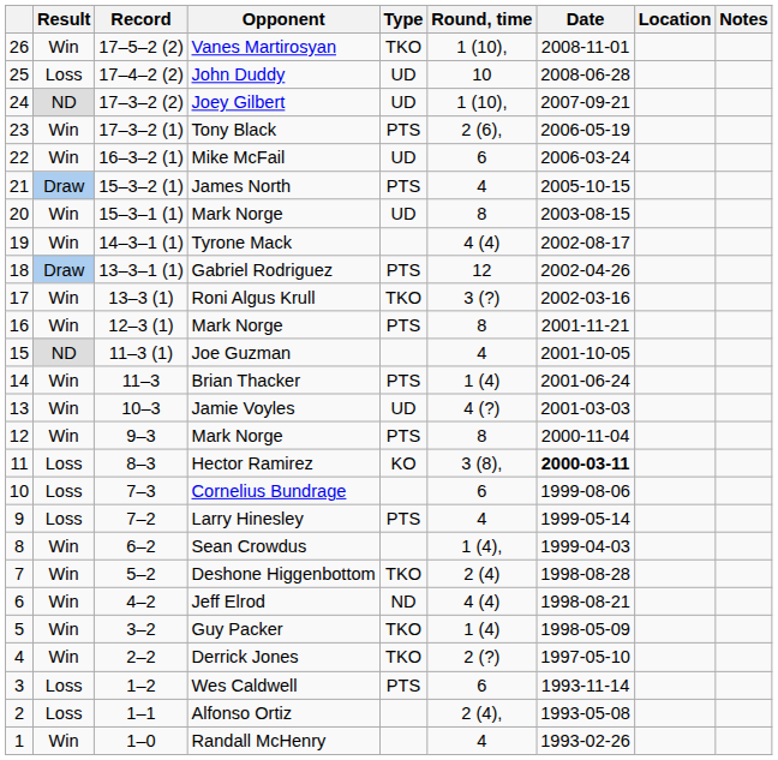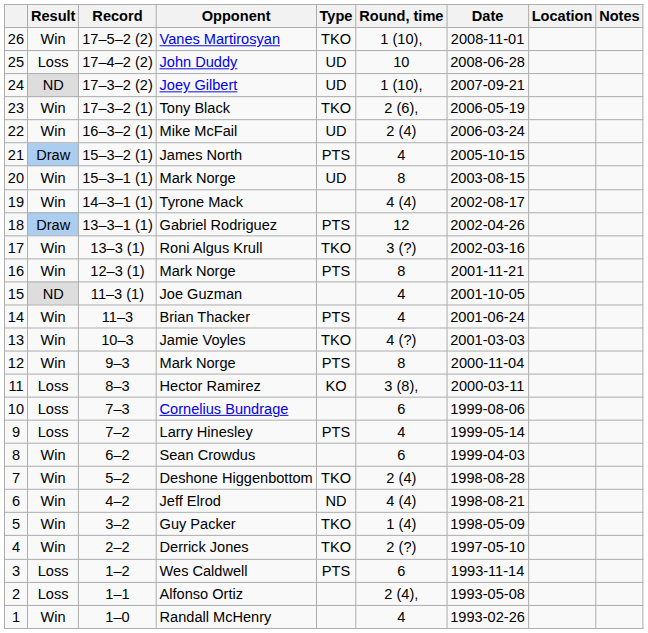 <table class="wikitable" style="text-align:center; font-size:95%">
 <tr>
 <th></th>
 <th>Result</th>
 <th>Record</th>
 <th>Opponent</th>
 <th>Type</th>
 <th>Round, time</th>
 <th>Date</th>
 <th>Location</th>
 <th>Notes</th>
 </tr>
 <tr>
 <td>26</td>
 <td>Win</td>
 <td>17–5–2 (2)</td>
 <td style="text-align:left;"> <a href='#'>Vanes Martirosyan</a></td>
 <td>TKO</td>
 <td>1 (10), </td>
 <td>2008-11-01</td>
 <td style="text-align:left;"> </td>
 <td style="text-align:left;"></td>
 </tr>
 <tr>
 <td>25</td>
 <td>Loss</td>
 <td>17–4–2 (2)</td>
 <td style="text-align:left;"> <a href='#'>John Duddy</a></td>
 <td>UD</td>
 <td>10</td>
 <td>2008-06-28</td>
 <td style="text-align:left;"> </td>
 <td style="text-align:left;"></td>
 </tr>
 <tr>
 <td>24</td>
 <td style="background:#ddd;">ND</td>
 <td>17–3–2 (2)</td>
 <td style="text-align:left;"> <a href='#'>Joey Gilbert</a></td>
 <td>UD</td>
 <td>1 (10), </td>
 <td>2007-09-21</td>
 <td style="text-align:left;"> </td>
 <td style="text-align:left;"></td>
 </tr>
 <tr>
 <td>23</td>
 <td>Win</td>
 <td>17–3–2 (1)</td>
 <td style="text-align:left;"> Tony Black</td>
-<td>PTS</td>
+<td>TKO</td>
 <td>2 (6), </td>
 <td>2006-05-19</td>
 <td style="text-align:left;"> </td>
 <td style="text-align:left;"></td>
 </tr>
 <tr>
 <td>22</td>
 <td>Win</td>
 <td>16–3–2 (1)</td>
 <td style="text-align:left;"> Mike McFail</td>
 <td>UD</td>
-<td>6</td>
+<td>2 (4)</td>
 <td>2006-03-24</td>
 <td style="text-align:left;"> </td>
 <td style="text-align:left;"></td>
 </tr>
 <tr>
 <td>21</td>
 <td style="background:#abcdef;">Draw</td>
 <td>15–3–2 (1)</td>
 <td style="text-align:left;"> James North</td>
 <td>PTS</td>
 <td>4</td>
 <td>2005-10-15</td>
 <td style="text-align:left;"> </td>
 <td style="text-align:left;"></td>
 </tr>
 <tr>
 <td>20</td>
 <td>Win</td>
 <td>15–3–1 (1)</td>
 <td style="text-align:left;"> Mark Norge</td>
 <td>UD</td>
 <td>8</td>
 <td>2003-08-15</td>
 <td style="text-align:left;"> </td>
 <td style="text-align:left;"></td>
 </tr>
 <tr>
 <td>19</td>
 <td>Win</td>
 <td>14–3–1 (1)</td>
 <td style="text-align:left;"> Tyrone Mack</td>
 <td></td>
 <td>4 (4)</td>
 <td>2002-08-17</td>
 <td style="text-align:left;"> </td>
 <td style="text-align:left;"></td>
 </tr>
 <tr>
 <td>18</td>
 <td style="background:#abcdef;">Draw</td>
 <td>13–3–1 (1)</td>
 <td style="text-align:left;"> Gabriel Rodriguez</td>
 <td>PTS</td>
 <td>12</td>
 <td>2002-04-26</td>
 <td style="text-align:left;"> </td>
 <td style="text-align:left;"></td>
 </tr>
 <tr>
 <td>17</td>
 <td>Win</td>
 <td>13–3 (1)</td>
 <td style="text-align:left;"> Roni Algus Krull</td>
 <td>TKO</td>
 <td>3 (?)</td>
 <td>2002-03-16</td>
 <td style="text-align:left;"> </td>
 <td style="text-align:left;"></td>
 </tr>
 <tr>
 <td>16</td>
 <td>Win</td>
 <td>12–3 (1)</td>
 <td style="text-align:left;"> Mark Norge</td>
 <td>PTS</td>
 <td>8</td>
 <td>2001-11-21</td>
 <td style="text-align:left;"> </td>
 <td style="text-align:left;"></td>
 </tr>
 <tr>
 <td>15</td>
 <td style="background:#ddd;">ND</td>
 <td>11–3 (1)</td>
 <td style="text-align:left;"> Joe Guzman</td>
 <td></td>
 <td>4</td>
 <td>2001-10-05</td>
 <td style="text-align:left;"> </td>
 <td style="text-align:left;"></td>
 </tr>
 <tr>
 <td>14</td>
 <td>Win</td>
 <td>11–3</td>
 <td style="text-align:left;"> Brian Thacker</td>
 <td>PTS</td>
-<td>1 (4)</td>
+<td>4</td>
 <td>2001-06-24</td>
 <td style="text-align:left;"> </td>
 <td style="text-align:left;"></td>
 </tr>
 <tr>
 <td>13</td>
 <td>Win</td>
 <td>10–3</td>
 <td style="text-align:left;"> Jamie Voyles</td>
-<td>UD</td>
+<td>TKO</td>
 <td>4 (?)</td>
 <td>2001-03-03</td>
 <td style="text-align:left;"> </td>
 <td style="text-align:left;"></td>
 </tr>
 <tr>
 <td>12</td>
 <td>Win</td>
 <td>9–3</td>
 <td style="text-align:left;"> Mark Norge</td>
 <td>PTS</td>
 <td>8</td>
 <td>2000-11-04</td>
 <td style="text-align:left;"> </td>
 <td style="text-align:left;"></td>
 </tr>
 <tr>
 <td>11</td>
 <td>Loss</td>
 <td>8–3</td>
 <td style="text-align:left;"> Hector Ramirez</td>
 <td>KO</td>
 <td>3 (8), </td>
-<td><strong>2000-03-11</strong></td>
+<td>2000-03-11</td>
 <td style="text-align:left;"> </td>
 <td style="text-align:left;"></td>
 </tr>
 <tr>
 <td>10</td>
 <td>Loss</td>
 <td>7–3</td>
 <td style="text-align:left;"> <a href='#'>Cornelius Bundrage</a></td>
 <td></td>
 <td>6</td>
 <td>1999-08-06</td>
 <td style="text-align:left;"> </td>
 <td style="text-align:left;"></td>
 </tr>
 <tr>
 <td>9</td>
 <td>Loss</td>
 <td>7–2</td>
 <td style="text-align:left;"> Larry Hinesley</td>
 <td>PTS</td>
 <td>4</td>
 <td>1999-05-14</td>
 <td style="text-align:left;"> </td>
 <td style="text-align:left;"></td>
 </tr>
 <tr>
 <td>8</td>
 <td>Win</td>
 <td>6–2</td>
 <td style="text-align:left;"> Sean Crowdus</td>
 <td></td>
-<td>1 (4), </td>
+<td>6</td>
 <td>1999-04-03</td>
 <td style="text-align:left;"> </td>
 <td style="text-align:left;"></td>
 </tr>
 <tr>
 <td>7</td>
 <td>Win</td>
 <td>5–2</td>
 <td style="text-align:left;"> Deshone Higgenbottom</td>
 <td>TKO</td>
 <td>2 (4)</td>
 <td>1998-08-28</td>
 <td style="text-align:left;"> </td>
 <td style="text-align:left;"></td>
 </tr>
 <tr>
 <td>6</td>
 <td>Win</td>
 <td>4–2</td>
 <td style="text-align:left;"> Jeff Elrod</td>
 <td>ND</td>
 <td>4 (4)</td>
 <td>1998-08-21</td>
 <td style="text-align:left;"> </td>
 <td style="text-align:left;"></td>
 </tr>
 <tr>
 <td>5</td>
 <td>Win</td>
 <td>3–2</td>
 <td style="text-align:left;"> Guy Packer</td>
 <td>TKO</td>
 <td>1 (4)</td>
 <td>1998-05-09</td>
 <td style="text-align:left;"> </td>
 <td style="text-align:left;"></td>
 </tr>
 <tr>
 <td>4</td>
 <td>Win</td>
 <td>2–2</td>
 <td style="text-align:left;"> Derrick Jones</td>
 <td>TKO</td>
 <td>2 (?)</td>
 <td>1997-05-10</td>
 <td style="text-align:left;"> </td>
 <td style="text-align:left;"></td>
 </tr>
 <tr>
 <td>3</td>
 <td>Loss</td>
 <td>1–2</td>
 <td style="text-align:left;"> Wes Caldwell</td>
 <td>PTS</td>
 <td>6</td>
 <td>1993-11-14</td>
 <td style="text-align:left;"> </td>
 <td style="text-align:left;"></td>
 </tr>
 <tr>
 <td>2</td>
 <td>Loss</td>
 <td>1–1</td>
 <td style="text-align:left;"> Alfonso Ortiz</td>
 <td></td>
 <td>2 (4), </td>
 <td>1993-05-08</td>
 <td style="text-align:left;"> </td>
 <td style="text-align:left;"></td>
 </tr>
 <tr>
 <td>1</td>
 <td>Win</td>
 <td>1–0</td>
 <td style="text-align:left;"> Randall McHenry</td>
 <td></td>
 <td>4</td>
 <td>1993-02-26</td>
 <td style="text-align:left;"> </td>
 <td style="text-align:left;"></td>
 </tr>
 </table>
